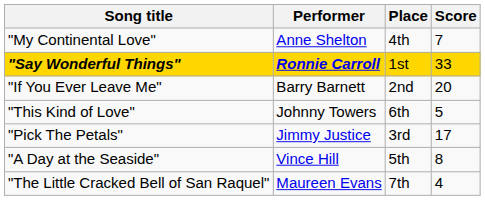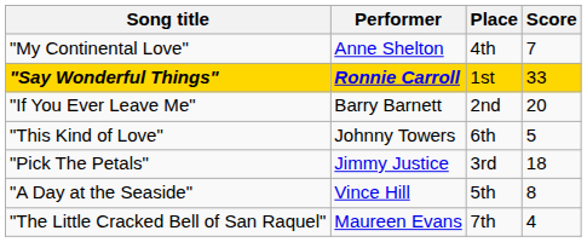 <table class="sortable wikitable">
 <tr>
 <th>Song title</th>
 <th>Performer</th>
 <th>Place</th>
 <th>Score</th>
 </tr>
 <tr>
 <td>"My Continental Love"</td>
 <td><a href='#'>Anne Shelton</a></td>
 <td>4th</td>
 <td>7</td>
 </tr>
 <tr style="background:gold;">
 <td><strong><em>"Say Wonderful Things"</em></strong></td>
 <td><strong><em><a href='#'>Ronnie Carroll</a></em></strong></td>
 <td>1st</td>
 <td>33</td>
 </tr>
 <tr>
 <td>"If You Ever Leave Me"</td>
 <td>Barry Barnett</td>
 <td>2nd</td>
 <td>20</td>
 </tr>
 <tr>
 <td>"This Kind of Love"</td>
 <td>Johnny Towers</td>
 <td>6th</td>
 <td>5</td>
 </tr>
 <tr>
 <td>"Pick The Petals"</td>
 <td><a href='#'>Jimmy Justice</a></td>
 <td>3rd</td>
-<td>17</td>
+<td>18</td>
 </tr>
 <tr>
 <td>"A Day at the Seaside"</td>
 <td><a href='#'>Vince Hill</a></td>
 <td>5th</td>
 <td>8</td>
 </tr>
 <tr>
 <td>"The Little Cracked Bell of San Raquel"</td>
 <td><a href='#'>Maureen Evans</a></td>
 <td>7th</td>
 <td>4</td>
 </tr>
 </table>
